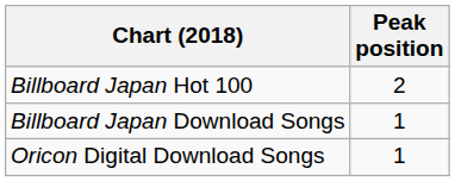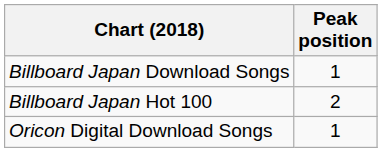 <table class="wikitable sortable">
 <tr>
 <th>Chart (2018)</th>
 <th>Peak<br>position</th>
 </tr>
 <tr>
+<td><em>Billboard Japan</em> Download Songs</td>
+<td align="center">1</td>
+</tr>
+<tr>
 <td><em>Billboard Japan</em> Hot 100</td>
 <td align="center">2</td>
-</tr>
-<tr>
-<td><em>Billboard Japan</em> Download Songs</td>
-<td align="center">1</td>
 </tr>
 <tr>
 <td><em>Oricon</em> Digital Download Songs</td>
 <td align="center">1</td>
 </tr>
 </table>
